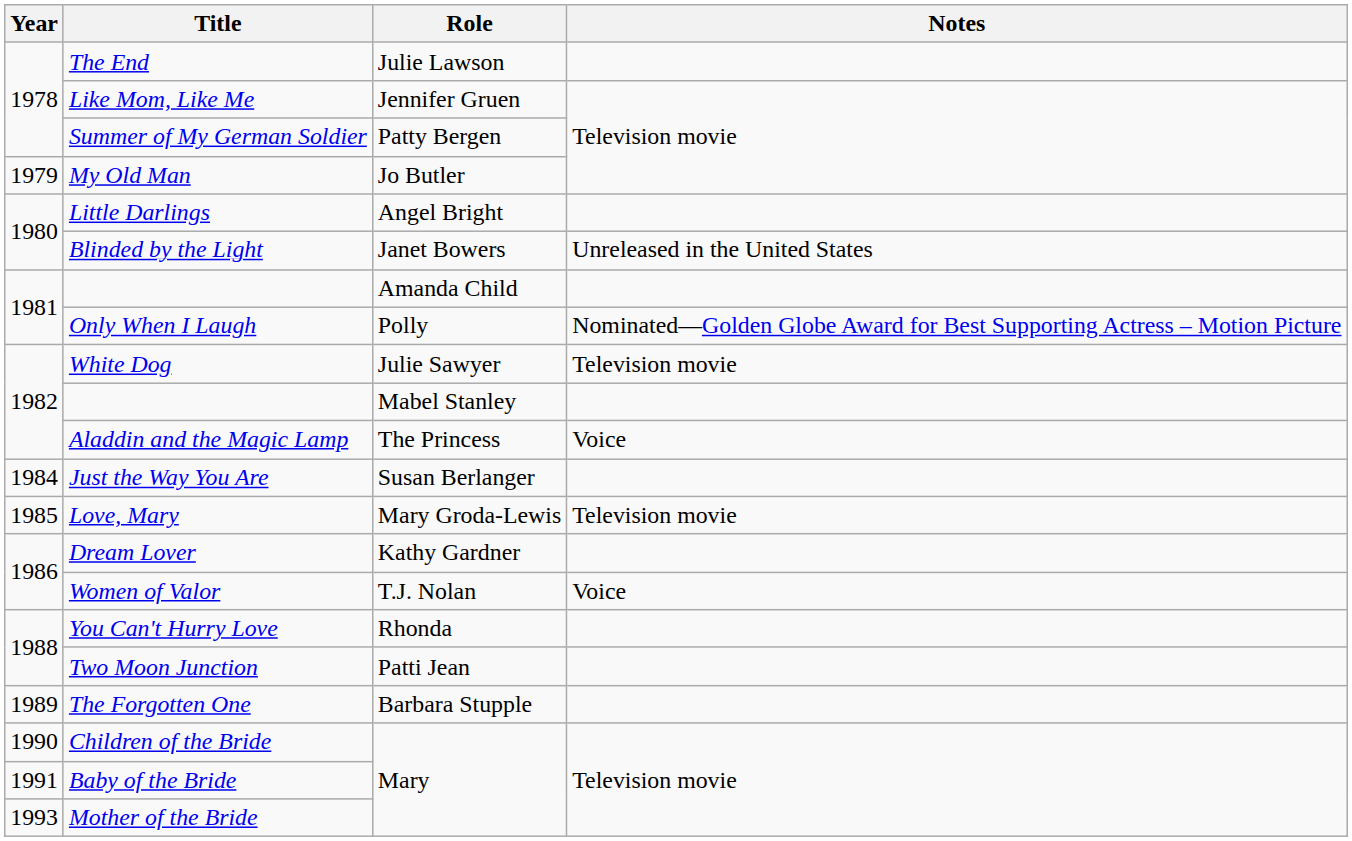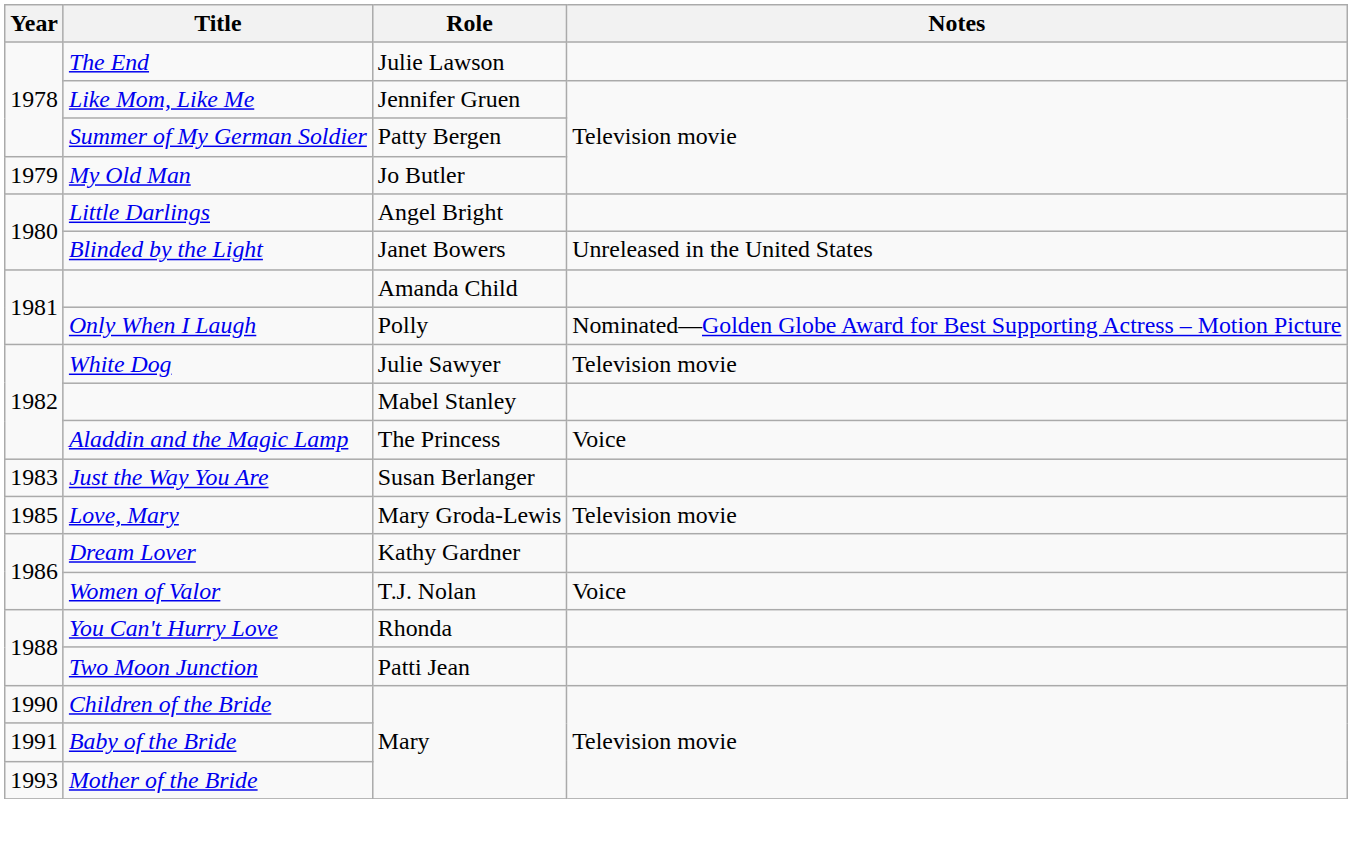 <table class="wikitable sortable">
 <tr>
 <th>Year</th>
 <th>Title</th>
 <th>Role</th>
 <th class="unsortable">Notes</th>
 </tr>
 <tr>
 <td rowspan="3">1978</td>
 <td><em><a href='#'>The End</a></em></td>
 <td>Julie Lawson</td>
 <td></td>
 </tr>
 <tr>
 <td><em><a href='#'>Like Mom, Like Me</a></em></td>
 <td>Jennifer Gruen</td>
 <td rowspan="3">Television movie</td>
 </tr>
 <tr>
 <td><em><a href='#'>Summer of My German Soldier</a></em></td>
 <td>Patty Bergen</td>
 </tr>
 <tr>
 <td>1979</td>
 <td><em><a href='#'>My Old Man</a></em></td>
 <td>Jo Butler</td>
 </tr>
 <tr>
 <td rowspan="2">1980</td>
 <td><em><a href='#'>Little Darlings</a></em></td>
 <td>Angel Bright</td>
 <td></td>
 </tr>
 <tr>
 <td><em><a href='#'>Blinded by the Light</a></em></td>
 <td>Janet Bowers</td>
 <td>Unreleased in the United States</td>
 </tr>
 <tr>
 <td rowspan="2">1981</td>
 <td><em></em></td>
 <td>Amanda Child</td>
 <td></td>
 </tr>
 <tr>
 <td><em><a href='#'>Only When I Laugh</a></em></td>
 <td>Polly</td>
 <td>Nominated—<a href='#'>Golden Globe Award for Best Supporting Actress – Motion Picture</a></td>
 </tr>
 <tr>
 <td rowspan="3">1982</td>
 <td><em><a href='#'>White Dog</a></em></td>
 <td>Julie Sawyer</td>
 <td>Television movie</td>
 </tr>
 <tr>
 <td><em></em></td>
 <td>Mabel Stanley</td>
 <td></td>
 </tr>
 <tr>
 <td><em><a href='#'>Aladdin and the Magic Lamp</a></em></td>
 <td>The Princess</td>
 <td>Voice</td>
 </tr>
 <tr>
-<td>1984</td>
+<td>1983</td>
 <td><em><a href='#'>Just the Way You Are</a></em></td>
 <td>Susan Berlanger</td>
 <td></td>
 </tr>
 <tr>
 <td>1985</td>
 <td><em><a href='#'>Love, Mary</a></em></td>
 <td>Mary Groda-Lewis</td>
 <td>Television movie</td>
 </tr>
 <tr>
 <td rowspan="2">1986</td>
 <td><em><a href='#'>Dream Lover</a></em></td>
 <td>Kathy Gardner</td>
 <td></td>
 </tr>
 <tr>
 <td><em><a href='#'>Women of Valor</a></em></td>
 <td>T.J. Nolan</td>
 <td>Voice</td>
 </tr>
 <tr>
 <td rowspan="2">1988</td>
 <td><em><a href='#'>You Can't Hurry Love</a></em></td>
 <td>Rhonda</td>
 </tr>
 <tr>
 <td><em><a href='#'>Two Moon Junction</a></em></td>
 <td>Patti Jean</td>
 <td></td>
 </tr>
 <tr>
-<td>1989</td>
-<td><em><a href='#'>The Forgotten One</a></em></td>
-<td>Barbara Stupple</td>
-<td></td>
-</tr>
-<tr>
 <td>1990</td>
 <td><em><a href='#'>Children of the Bride</a></em></td>
 <td rowspan="3">Mary</td>
 <td rowspan="3">Television movie</td>
 </tr>
 <tr>
 <td>1991</td>
 <td><em><a href='#'>Baby of the Bride</a></em></td>
 </tr>
 <tr>
 <td>1993</td>
 <td><em><a href='#'>Mother of the Bride</a></em></td>
 </tr>
 </table>
